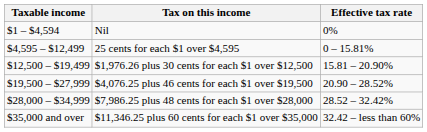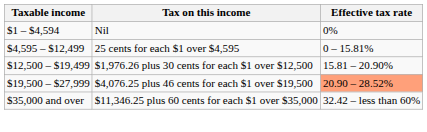 <table class="wikitable">
 <tr>
 <th>Taxable income</th>
 <th>Tax on this income</th>
 <th>Effective tax rate</th>
 </tr>
 <tr>
 <td>$1 – $4,594</td>
 <td>Nil</td>
 <td>0%</td>
 </tr>
 <tr>
 <td>$4,595 – $12,499</td>
 <td>25 cents for each $1 over $4,595</td>
 <td>0 – 15.81%</td>
 </tr>
 <tr>
 <td>$12,500 – $19,499</td>
 <td>$1,976.26 plus 30 cents for each $1 over $12,500</td>
 <td>15.81 – 20.90%</td>
 </tr>
 <tr>
 <td>$19,500 – $27,999</td>
 <td>$4,076.25 plus 46 cents for each $1 over $19,500</td>
-<td>20.90 – 28.52%</td>
-</tr>
-<tr>
-<td>$28,000 – $34,999</td>
-<td>$7,986.25 plus 48 cents for each $1 over $28,000</td>
-<td>28.52 – 32.42%</td>
+<td style="background: lightsalmon;">20.90 – 28.52%</td>
 </tr>
 <tr>
 <td>$35,000 and over</td>
 <td>$11,346.25 plus 60 cents for each $1 over $35,000</td>
 <td>32.42 – less than 60%</td>
 </tr>
 </table>
